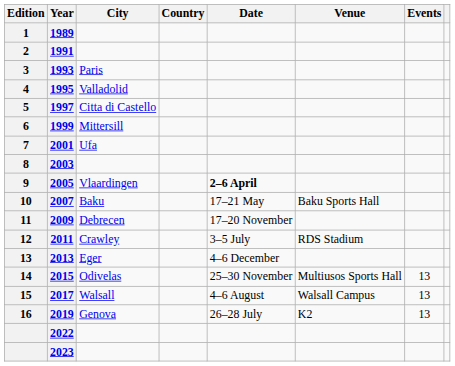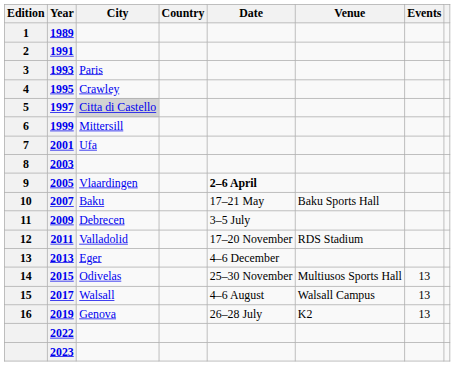 <table class="wikitable sortable">
 <tr>
 <th>Edition</th>
 <th>Year</th>
 <th>City</th>
 <th>Country</th>
 <th>Date</th>
 <th>Venue</th>
 <th>Events</th>
 <th></th>
 </tr>
 <tr>
 <th>1</th>
 <th><a href='#'>1989</a></th>
 <td></td>
 <td></td>
 <td></td>
 <td></td>
 <td></td>
 <td></td>
 </tr>
 <tr>
 <th>2</th>
 <th><a href='#'>1991</a></th>
 <td></td>
 <td></td>
 <td></td>
 <td></td>
 <td></td>
 <td></td>
 </tr>
 <tr>
 <th>3</th>
 <th><a href='#'>1993</a></th>
 <td><a href='#'>Paris</a></td>
 <td></td>
 <td></td>
 <td></td>
 <td></td>
 <td></td>
 </tr>
 <tr>
 <th>4</th>
 <th><a href='#'>1995</a></th>
-<td><a href='#'>Valladolid</a></td>
+<td><a href='#'>Crawley</a></td>
 <td></td>
 <td></td>
 <td></td>
 <td></td>
 <td></td>
 </tr>
 <tr>
 <th>5</th>
 <th><a href='#'>1997</a></th>
-<td><a href='#'>Citta di Castello</a></td>
+<td style="background: lightgrey;"><a href='#'>Citta di Castello</a></td>
 <td></td>
 <td></td>
 <td></td>
 <td></td>
 <td></td>
 </tr>
 <tr>
 <th>6</th>
 <th><a href='#'>1999</a></th>
 <td><a href='#'>Mittersill</a></td>
 <td></td>
 <td></td>
 <td></td>
 <td></td>
 <td></td>
 </tr>
 <tr>
 <th>7</th>
 <th><a href='#'>2001</a></th>
 <td><a href='#'>Ufa</a></td>
 <td></td>
 <td></td>
 <td></td>
 <td></td>
 <td></td>
 </tr>
 <tr>
 <th>8</th>
 <th><a href='#'>2003</a></th>
 <td></td>
 <td></td>
 <td></td>
 <td></td>
 <td></td>
 <td></td>
 </tr>
 <tr>
 <th>9</th>
 <th><a href='#'>2005</a></th>
 <td><a href='#'>Vlaardingen</a></td>
 <td></td>
 <td><strong>2–6 April</strong></td>
 <td></td>
 <td></td>
 <td></td>
 </tr>
 <tr>
 <th>10</th>
 <th><a href='#'>2007</a></th>
 <td><a href='#'>Baku</a></td>
 <td></td>
 <td>17–21 May</td>
 <td>Baku Sports Hall</td>
 <td></td>
 <td></td>
 </tr>
 <tr>
 <th>11</th>
 <th><a href='#'>2009</a></th>
 <td><a href='#'>Debrecen</a></td>
 <td></td>
-<td>17–20 November</td>
+<td>3–5 July</td>
 <td></td>
 <td></td>
 <td></td>
 </tr>
 <tr>
 <th>12</th>
 <th><a href='#'>2011</a></th>
-<td><a href='#'>Crawley</a></td>
+<td><a href='#'>Valladolid</a></td>
 <td></td>
-<td>3–5 July</td>
+<td>17–20 November</td>
 <td>RDS Stadium</td>
 <td></td>
 <td></td>
 </tr>
 <tr>
 <th>13</th>
 <th><a href='#'>2013</a></th>
 <td><a href='#'>Eger</a></td>
 <td></td>
 <td>4–6 December</td>
 <td></td>
 <td></td>
 <td></td>
 </tr>
 <tr>
 <th>14</th>
 <th><a href='#'>2015</a></th>
 <td><a href='#'>Odivelas</a></td>
 <td></td>
 <td>25–30 November</td>
 <td>Multiusos Sports Hall</td>
 <td align=center>13</td>
 <td></td>
 </tr>
 <tr>
 <th>15</th>
 <th><a href='#'>2017</a></th>
 <td><a href='#'>Walsall</a></td>
 <td></td>
 <td>4–6 August</td>
 <td>Walsall Campus</td>
 <td align=center>13</td>
 <td></td>
 </tr>
 <tr>
 <th>16</th>
 <th><a href='#'>2019</a></th>
 <td><a href='#'>Genova</a></td>
 <td></td>
 <td>26–28 July</td>
 <td>K2</td>
 <td align=center>13</td>
 <td></td>
 </tr>
 <tr>
 <th></th>
 <th><a href='#'>2022</a></th>
 <td></td>
 <td></td>
 <td></td>
 <td></td>
 <td></td>
 <td></td>
 </tr>
 <tr>
 <th></th>
 <th><a href='#'>2023</a></th>
 <td></td>
 <td></td>
 <td></td>
 <td></td>
 <td></td>
 <td></td>
 </tr>
 </table>
